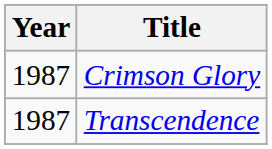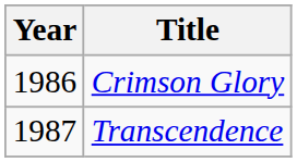 <table class="wikitable">
 <tr>
 <th><strong>Year</strong></th>
 <th><strong>Title</strong></th>
 </tr>
 <tr>
-<td>1987</td>
+<td>1986</td>
 <td><em><a href='#'>Crimson Glory</a></em></td>
 </tr>
 <tr>
 <td>1987</td>
 <td><em><a href='#'>Transcendence</a></em></td>
 </tr>
 </table>
